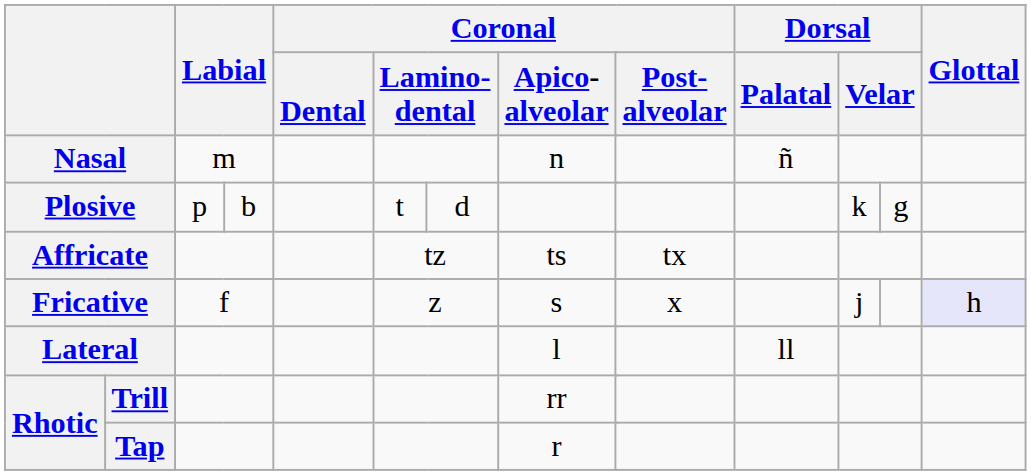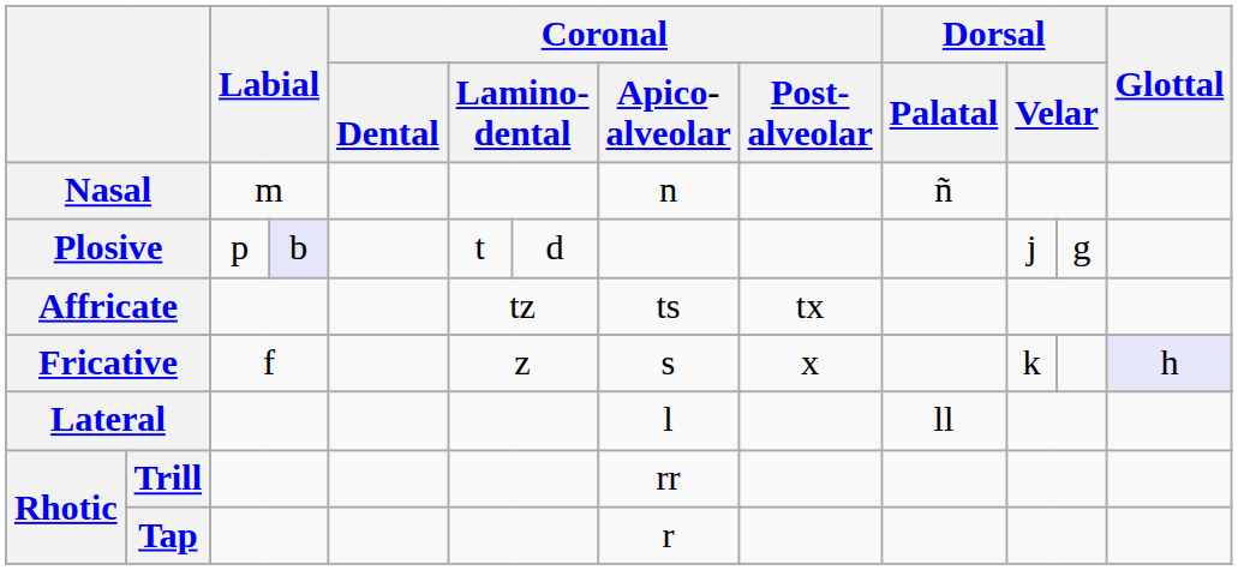 <table class="wikitable" style="margin:auto:" align="center">
 <tr>
 <th rowspan="2" colspan="2"></th>
 <th colspan="2" rowspan="2"><a href='#'>Labial</a></th>
 <th colspan="8"><a href='#'>Coronal</a></th>
 <th colspan="4"><a href='#'>Dorsal</a></th>
 <th rowspan="2"><a href='#'>Glottal</a></th>
 </tr>
 <tr>
 <th colspan="2"><br><a href='#'>Dental</a></th>
 <th colspan="2"><a href='#'>Lamino-<br>dental</a></th>
 <th colspan="2"><a href='#'>Apico</a>-<br><a href='#'>alveolar</a></th>
 <th colspan="2"><a href='#'>Post-<br>alveolar</a></th>
 <th colspan="2"><a href='#'>Palatal</a></th>
 <th colspan="2"><a href='#'>Velar</a></th>
 </tr>
 <tr align="center">
 <th colspan="2"><a href='#'>Nasal</a></th>
 <td colspan="2">m<br></td>
 <td colspan="2"></td>
 <td colspan="2"></td>
 <td colspan="2">n<br></td>
 <td colspan="2"></td>
 <td colspan="2">ñ<br></td>
 <td colspan="2"></td>
 <td></td>
 </tr>
 <tr align="center">
 <th colspan="2"><a href='#'>Plosive</a></th>
 <td>p<br></td>
-<td>b<br></td>
+<td style="background: lavender;">b<br></td>
 <td colspan="2"></td>
 <td>t<br></td>
 <td>d<br></td>
 <td colspan="2"></td>
 <td colspan="2"></td>
 <td colspan="2"></td>
-<td>k<br></td>
+<td>j<br></td>
 <td>g<br></td>
 <td></td>
 </tr>
 <tr align="center">
 <th colspan="2"><a href='#'>Affricate</a></th>
 <td colspan="2"></td>
 <td colspan="2"></td>
 <td colspan="2">tz<br></td>
 <td colspan="2">ts<br></td>
 <td colspan="2">tx<br></td>
 <td colspan="2"></td>
 <td colspan="2"></td>
 <td></td>
 </tr>
 <tr align="center">
 <th colspan="2"><a href='#'>Fricative</a></th>
 <td colspan="2">f<br></td>
 <td colspan="2"><br></td>
 <td colspan="2">z<br></td>
 <td colspan="2">s<br></td>
 <td colspan="2">x<br></td>
 <td colspan="2"></td>
-<td>j<br></td>
+<td>k<br></td>
 <td><br></td>
 <td style="background: lavender;">h<br></td>
 </tr>
 <tr align="center">
 <th colspan="2"><a href='#'>Lateral</a></th>
 <td colspan="2"></td>
 <td colspan="2"></td>
 <td colspan="2"></td>
 <td colspan="2">l<br></td>
 <td colspan="2"></td>
 <td colspan="2">ll<br></td>
 <td colspan="2"></td>
 <td></td>
 </tr>
 <tr align="center">
 <th rowspan="2"><a href='#'>Rhotic</a></th>
 <th><a href='#'>Trill</a></th>
 <td colspan="2"></td>
 <td colspan="2"></td>
 <td colspan="2"></td>
 <td colspan="2">rr<br></td>
 <td colspan="2"></td>
 <td colspan="2"></td>
 <td colspan="2"></td>
 <td></td>
 </tr>
 <tr align="center">
 <th><a href='#'>Tap</a></th>
 <td colspan="2"></td>
 <td colspan="2"></td>
 <td colspan="2"></td>
 <td colspan="2">r<br></td>
 <td colspan="2"></td>
 <td colspan="2"></td>
 <td colspan="2"></td>
 <td></td>
 </tr>
 </table>
